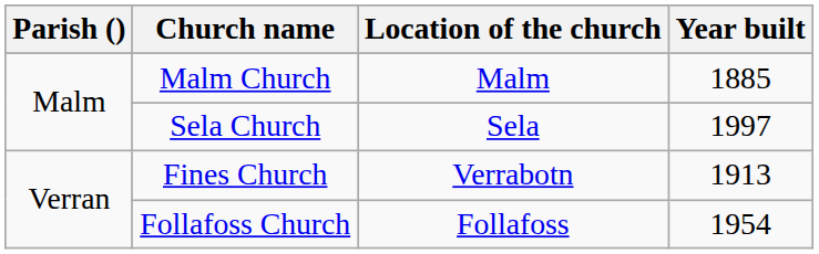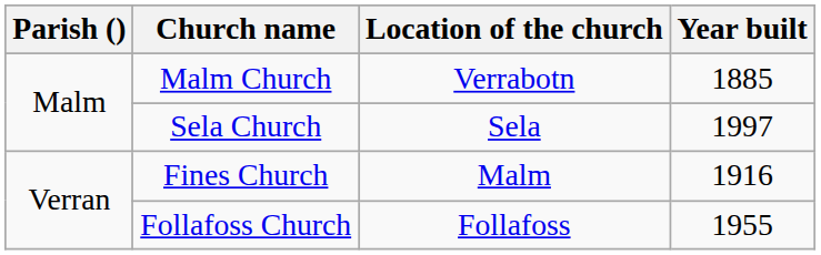 <table class="wikitable" style="text-align:center">
 <tr>
 <th>Parish ()</th>
 <th>Church name</th>
 <th>Location of the church</th>
 <th>Year built</th>
 </tr>
 <tr>
 <td rowspan="2">Malm</td>
 <td><a href='#'>Malm Church</a></td>
-<td><a href='#'>Malm</a></td>
+<td><a href='#'>Verrabotn</a></td>
 <td>1885</td>
 </tr>
 <tr>
 <td><a href='#'>Sela Church</a></td>
 <td><a href='#'>Sela</a></td>
 <td>1997</td>
 </tr>
 <tr>
 <td rowspan="2">Verran</td>
 <td><a href='#'>Fines Church</a></td>
-<td><a href='#'>Verrabotn</a></td>
-<td>1913</td>
+<td><a href='#'>Malm</a></td>
+<td>1916</td>
 </tr>
 <tr>
 <td><a href='#'>Follafoss Church</a></td>
 <td><a href='#'>Follafoss</a></td>
-<td>1954</td>
+<td>1955</td>
 </tr>
 </table>
